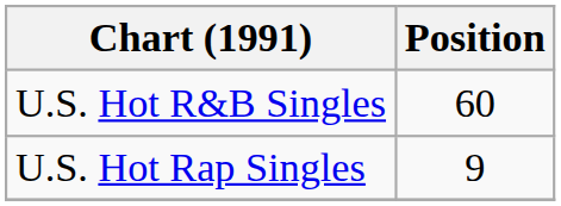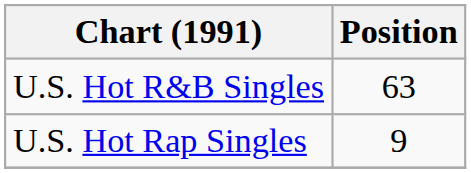 <table class="wikitable">
 <tr>
 <th>Chart (1991)</th>
 <th>Position</th>
 </tr>
 <tr>
 <td>U.S. <a href='#'>Hot R&B Singles</a></td>
-<td align="center">60</td>
+<td align="center">63</td>
 </tr>
 <tr>
 <td>U.S. <a href='#'>Hot Rap Singles</a></td>
 <td align="center">9</td>
 </tr>
 <tr>
 </tr>
 </table>
